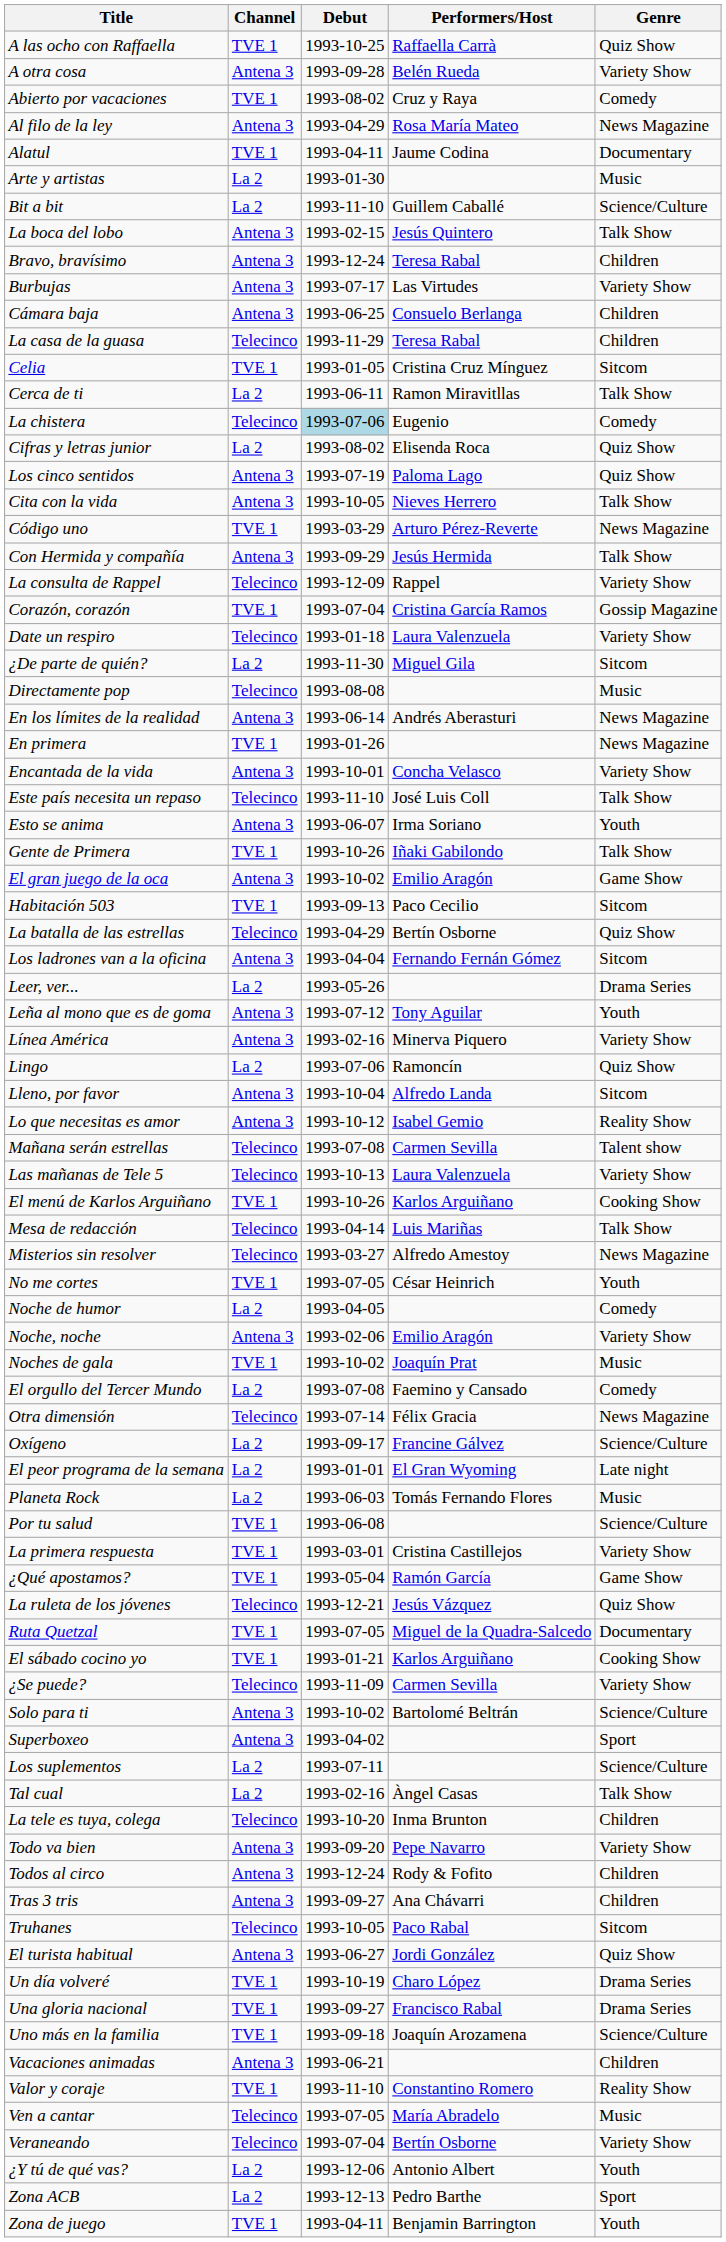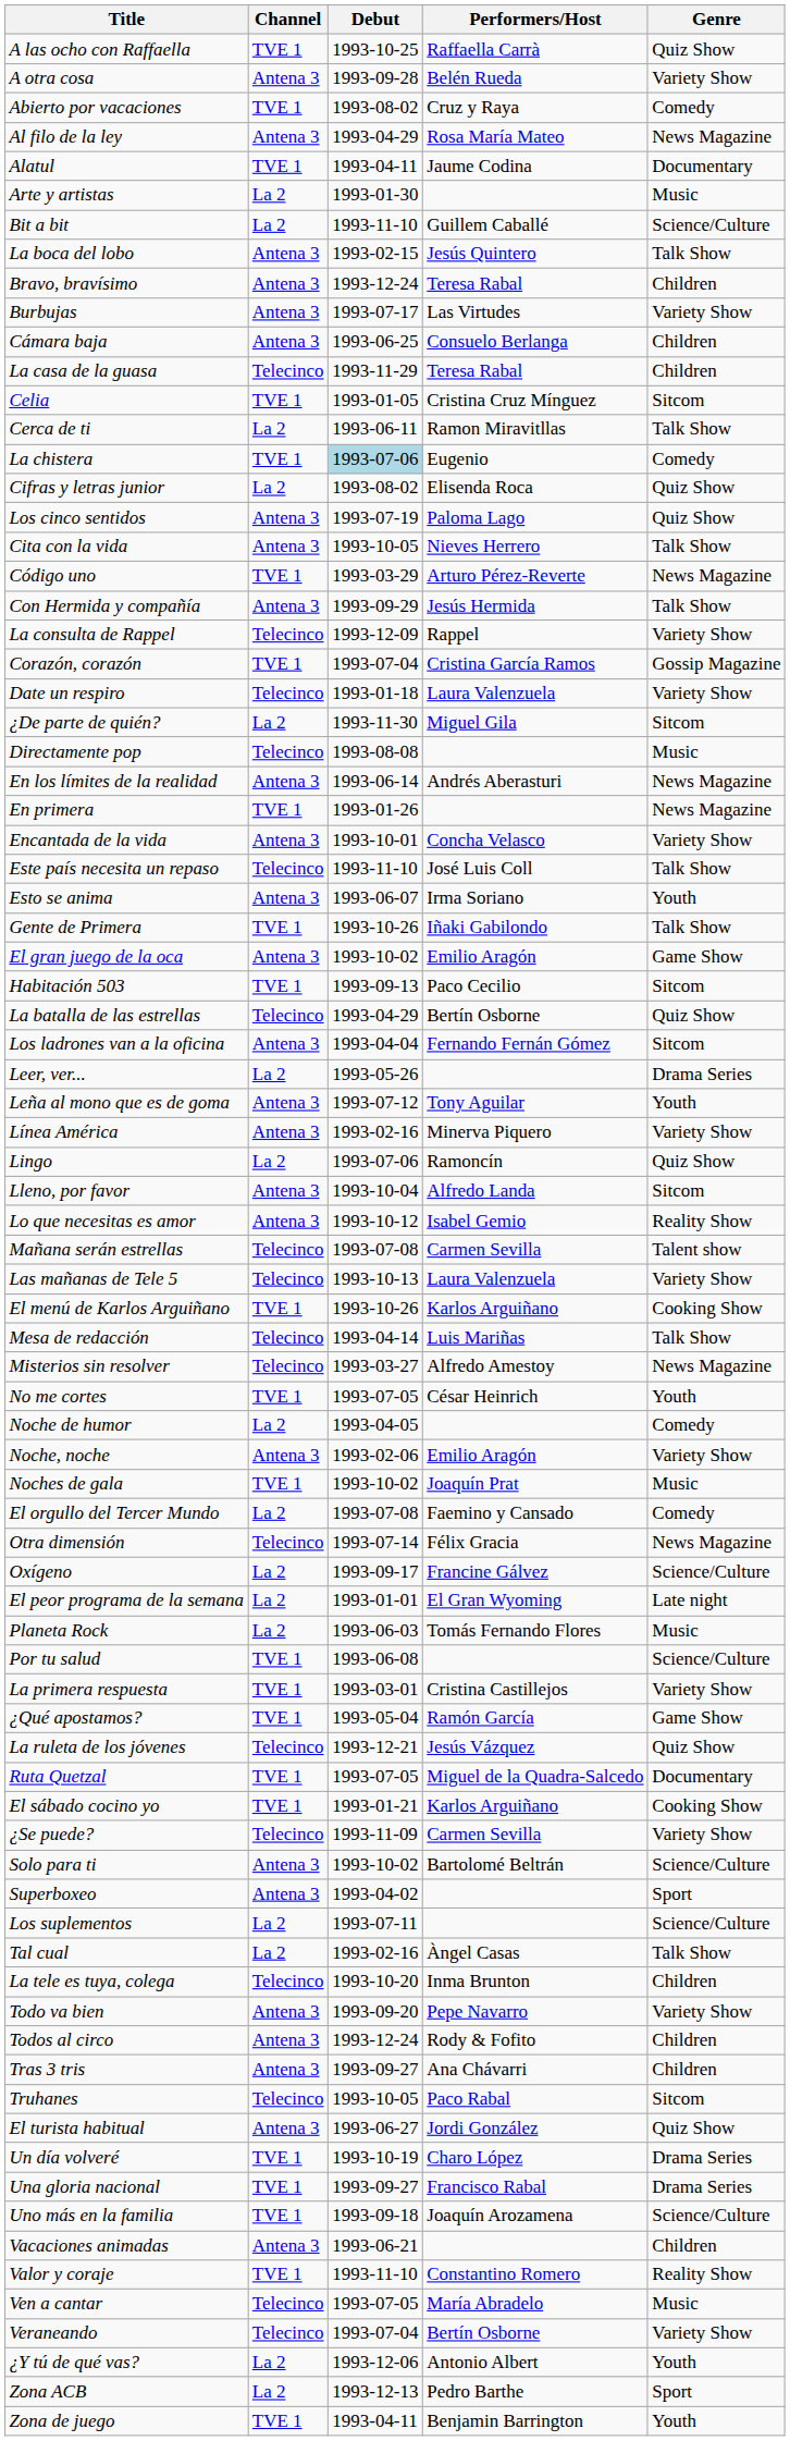 <table class="wikitable sortable">
 <tr>
 <th>Title</th>
 <th>Channel</th>
 <th>Debut</th>
 <th>Performers/Host</th>
 <th>Genre</th>
 </tr>
 <tr>
 <td><em>A las ocho con Raffaella</em></td>
 <td><a href='#'>TVE 1</a></td>
 <td>1993-10-25</td>
 <td><a href='#'>Raffaella Carrà</a></td>
 <td>Quiz Show</td>
 </tr>
 <tr>
 <td><em>A otra cosa</em></td>
 <td><a href='#'>Antena 3</a></td>
 <td>1993-09-28</td>
 <td><a href='#'>Belén Rueda</a></td>
 <td>Variety Show</td>
 </tr>
 <tr>
 <td><em>Abierto por vacaciones</em></td>
 <td><a href='#'>TVE 1</a></td>
 <td>1993-08-02</td>
 <td>Cruz y Raya</td>
 <td>Comedy</td>
 </tr>
 <tr>
 <td><em>Al filo de la ley</em></td>
 <td><a href='#'>Antena 3</a></td>
 <td>1993-04-29</td>
 <td><a href='#'>Rosa María Mateo</a></td>
 <td>News Magazine</td>
 </tr>
 <tr>
 <td><em>Alatul</em></td>
 <td><a href='#'>TVE 1</a></td>
 <td>1993-04-11</td>
 <td>Jaume Codina</td>
 <td>Documentary</td>
 </tr>
 <tr>
 <td><em>Arte y artistas</em></td>
 <td><a href='#'>La 2</a></td>
 <td>1993-01-30</td>
 <td></td>
 <td>Music</td>
 </tr>
 <tr>
 <td><em>Bit a bit</em></td>
 <td><a href='#'>La 2</a></td>
 <td>1993-11-10</td>
 <td>Guillem Caballé</td>
 <td>Science/Culture</td>
 </tr>
 <tr>
 <td><em>La boca del lobo</em></td>
 <td><a href='#'>Antena 3</a></td>
 <td>1993-02-15</td>
 <td><a href='#'>Jesús Quintero</a></td>
 <td>Talk Show</td>
 </tr>
 <tr>
 <td><em>Bravo, bravísimo</em></td>
 <td><a href='#'>Antena 3</a></td>
 <td>1993-12-24</td>
 <td><a href='#'>Teresa Rabal</a></td>
 <td>Children</td>
 </tr>
 <tr>
 <td><em>Burbujas</em></td>
 <td><a href='#'>Antena 3</a></td>
 <td>1993-07-17</td>
 <td>Las Virtudes</td>
 <td>Variety Show</td>
 </tr>
 <tr>
 <td><em>Cámara baja</em></td>
 <td><a href='#'>Antena 3</a></td>
 <td>1993-06-25</td>
 <td><a href='#'>Consuelo Berlanga</a></td>
 <td>Children</td>
 </tr>
 <tr>
 <td><em>La casa de la guasa</em></td>
 <td><a href='#'>Telecinco</a></td>
 <td>1993-11-29</td>
 <td><a href='#'>Teresa Rabal</a></td>
 <td>Children</td>
 </tr>
 <tr>
 <td><em><a href='#'>Celia</a></em></td>
 <td><a href='#'>TVE 1</a></td>
 <td>1993-01-05</td>
 <td>Cristina Cruz Mínguez</td>
 <td>Sitcom</td>
 </tr>
 <tr>
 <td><em>Cerca de ti</em></td>
 <td><a href='#'>La 2</a></td>
 <td>1993-06-11</td>
 <td>Ramon Miravitllas</td>
 <td>Talk Show</td>
 </tr>
 <tr>
 <td><em>La chistera</em></td>
-<td><a href='#'>Telecinco</a></td>
+<td><a href='#'>TVE 1</a></td>
 <td style="background: lightblue;">1993-07-06</td>
 <td>Eugenio</td>
 <td>Comedy</td>
 </tr>
 <tr>
 <td><em>Cifras y letras junior</em></td>
 <td><a href='#'>La 2</a></td>
 <td>1993-08-02</td>
 <td>Elisenda Roca</td>
 <td>Quiz Show</td>
 </tr>
 <tr>
 <td><em>Los cinco sentidos</em></td>
 <td><a href='#'>Antena 3</a></td>
 <td>1993-07-19</td>
 <td><a href='#'>Paloma Lago</a></td>
 <td>Quiz Show</td>
 </tr>
 <tr>
 <td><em>Cita con la vida</em></td>
 <td><a href='#'>Antena 3</a></td>
 <td>1993-10-05</td>
 <td><a href='#'>Nieves Herrero</a></td>
 <td>Talk Show</td>
 </tr>
 <tr>
 <td><em>Código uno</em></td>
 <td><a href='#'>TVE 1</a></td>
 <td>1993-03-29</td>
 <td><a href='#'>Arturo Pérez-Reverte</a></td>
 <td>News Magazine</td>
 </tr>
 <tr>
 <td><em>Con Hermida y compañía</em></td>
 <td><a href='#'>Antena 3</a></td>
 <td>1993-09-29</td>
 <td><a href='#'>Jesús Hermida</a></td>
 <td>Talk Show</td>
 </tr>
 <tr>
 <td><em>La consulta de Rappel</em></td>
 <td><a href='#'>Telecinco</a></td>
 <td>1993-12-09</td>
 <td>Rappel</td>
 <td>Variety Show</td>
 </tr>
 <tr>
 <td><em>Corazón, corazón</em></td>
 <td><a href='#'>TVE 1</a></td>
 <td>1993-07-04</td>
 <td><a href='#'>Cristina García Ramos</a></td>
 <td>Gossip Magazine</td>
 </tr>
 <tr>
 <td><em>Date un respiro</em></td>
 <td><a href='#'>Telecinco</a></td>
 <td>1993-01-18</td>
 <td><a href='#'>Laura Valenzuela</a></td>
 <td>Variety Show</td>
 </tr>
 <tr>
 <td><em>¿De parte de quién?</em></td>
 <td><a href='#'>La 2</a></td>
 <td>1993-11-30</td>
 <td><a href='#'>Miguel Gila</a></td>
 <td>Sitcom</td>
 </tr>
 <tr>
 <td><em>Directamente pop</em></td>
 <td><a href='#'>Telecinco</a></td>
 <td>1993-08-08</td>
 <td></td>
 <td>Music</td>
 </tr>
 <tr>
 <td><em>En los límites de la realidad</em></td>
 <td><a href='#'>Antena 3</a></td>
 <td>1993-06-14</td>
 <td>Andrés Aberasturi</td>
 <td>News Magazine</td>
 </tr>
 <tr>
 <td><em>En primera</em></td>
 <td><a href='#'>TVE 1</a></td>
 <td>1993-01-26</td>
 <td></td>
 <td>News Magazine</td>
 </tr>
 <tr>
 <td><em>Encantada de la vida</em></td>
 <td><a href='#'>Antena 3</a></td>
 <td>1993-10-01</td>
 <td><a href='#'>Concha Velasco</a></td>
 <td>Variety Show</td>
 </tr>
 <tr>
 <td><em>Este país necesita un repaso</em></td>
 <td><a href='#'>Telecinco</a></td>
 <td>1993-11-10</td>
 <td>José Luis Coll</td>
 <td>Talk Show</td>
 </tr>
 <tr>
 <td><em>Esto se anima</em></td>
 <td><a href='#'>Antena 3</a></td>
 <td>1993-06-07</td>
 <td>Irma Soriano</td>
 <td>Youth</td>
 </tr>
 <tr>
 <td><em>Gente de Primera</em></td>
 <td><a href='#'>TVE 1</a></td>
 <td>1993-10-26</td>
 <td><a href='#'>Iñaki Gabilondo</a></td>
 <td>Talk Show</td>
 </tr>
 <tr>
 <td><em><a href='#'>El gran juego de la oca</a></em></td>
 <td><a href='#'>Antena 3</a></td>
 <td>1993-10-02</td>
 <td><a href='#'>Emilio Aragón</a></td>
 <td>Game Show</td>
 </tr>
 <tr>
 <td><em>Habitación 503</em></td>
 <td><a href='#'>TVE 1</a></td>
 <td>1993-09-13</td>
 <td>Paco Cecilio</td>
 <td>Sitcom</td>
 </tr>
 <tr>
 <td><em>La batalla de las estrellas</em></td>
 <td><a href='#'>Telecinco</a></td>
 <td>1993-04-29</td>
 <td>Bertín Osborne</td>
 <td>Quiz Show</td>
 </tr>
 <tr>
 <td><em>Los ladrones van a la oficina</em></td>
 <td><a href='#'>Antena 3</a></td>
 <td>1993-04-04</td>
 <td><a href='#'>Fernando Fernán Gómez</a></td>
 <td>Sitcom</td>
 </tr>
 <tr>
 <td><em>Leer, ver...</em></td>
 <td><a href='#'>La 2</a></td>
 <td>1993-05-26</td>
 <td></td>
 <td>Drama Series</td>
 </tr>
 <tr>
 <td><em>Leña al mono que es de goma</em></td>
 <td><a href='#'>Antena 3</a></td>
 <td>1993-07-12</td>
 <td><a href='#'>Tony Aguilar</a></td>
 <td>Youth</td>
 </tr>
 <tr>
 <td><em>Línea América</em></td>
 <td><a href='#'>Antena 3</a></td>
 <td>1993-02-16</td>
 <td>Minerva Piquero</td>
 <td>Variety Show</td>
 </tr>
 <tr>
 <td><em>Lingo</em></td>
 <td><a href='#'>La 2</a></td>
 <td>1993-07-06</td>
 <td>Ramoncín</td>
 <td>Quiz Show</td>
 </tr>
 <tr>
 <td><em>Lleno, por favor</em></td>
 <td><a href='#'>Antena 3</a></td>
 <td>1993-10-04</td>
 <td><a href='#'>Alfredo Landa</a></td>
 <td>Sitcom</td>
 </tr>
 <tr>
 <td><em>Lo que necesitas es amor</em></td>
 <td><a href='#'>Antena 3</a></td>
 <td>1993-10-12</td>
 <td><a href='#'>Isabel Gemio</a></td>
 <td>Reality Show</td>
 </tr>
 <tr>
 <td><em>Mañana serán estrellas</em></td>
 <td><a href='#'>Telecinco</a></td>
 <td>1993-07-08</td>
 <td><a href='#'>Carmen Sevilla</a></td>
 <td>Talent show</td>
 </tr>
 <tr>
 <td><em>Las mañanas de Tele 5</em></td>
 <td><a href='#'>Telecinco</a></td>
 <td>1993-10-13</td>
 <td><a href='#'>Laura Valenzuela</a></td>
 <td>Variety Show</td>
 </tr>
 <tr>
 <td><em>El menú de Karlos Arguiñano</em></td>
 <td><a href='#'>TVE 1</a></td>
 <td>1993-10-26</td>
 <td><a href='#'>Karlos Arguiñano</a></td>
 <td>Cooking Show</td>
 </tr>
 <tr>
 <td><em>Mesa de redacción</em></td>
 <td><a href='#'>Telecinco</a></td>
 <td>1993-04-14</td>
 <td><a href='#'>Luis Mariñas</a></td>
 <td>Talk Show</td>
 </tr>
 <tr>
 <td><em>Misterios sin resolver</em></td>
 <td><a href='#'>Telecinco</a></td>
 <td>1993-03-27</td>
 <td>Alfredo Amestoy</td>
 <td>News Magazine</td>
 </tr>
 <tr>
 <td><em>No me cortes</em></td>
 <td><a href='#'>TVE 1</a></td>
 <td>1993-07-05</td>
 <td>César Heinrich</td>
 <td>Youth</td>
 </tr>
 <tr>
 <td><em>Noche de humor</em></td>
 <td><a href='#'>La 2</a></td>
 <td>1993-04-05</td>
 <td></td>
 <td>Comedy</td>
 </tr>
 <tr>
 <td><em>Noche, noche</em></td>
 <td><a href='#'>Antena 3</a></td>
 <td>1993-02-06</td>
 <td><a href='#'>Emilio Aragón</a></td>
 <td>Variety Show</td>
 </tr>
 <tr>
 <td><em>Noches de gala</em></td>
 <td><a href='#'>TVE 1</a></td>
 <td>1993-10-02</td>
 <td><a href='#'>Joaquín Prat</a></td>
 <td>Music</td>
 </tr>
 <tr>
 <td><em>El orgullo del Tercer Mundo</em></td>
 <td><a href='#'>La 2</a></td>
 <td>1993-07-08</td>
 <td>Faemino y Cansado</td>
 <td>Comedy</td>
 </tr>
 <tr>
 <td><em>Otra dimensión</em></td>
 <td><a href='#'>Telecinco</a></td>
 <td>1993-07-14</td>
 <td>Félix Gracia</td>
 <td>News Magazine</td>
 </tr>
 <tr>
 <td><em>Oxígeno</em></td>
 <td><a href='#'>La 2</a></td>
 <td>1993-09-17</td>
 <td><a href='#'>Francine Gálvez</a></td>
 <td>Science/Culture</td>
 </tr>
 <tr>
 <td><em>El peor programa de la semana</em></td>
 <td><a href='#'>La 2</a></td>
 <td>1993-01-01</td>
 <td><a href='#'>El Gran Wyoming</a></td>
 <td>Late night</td>
 </tr>
 <tr>
 <td><em>Planeta Rock</em></td>
 <td><a href='#'>La 2</a></td>
 <td>1993-06-03</td>
 <td>Tomás Fernando Flores</td>
 <td>Music</td>
 </tr>
 <tr>
 <td><em>Por tu salud</em></td>
 <td><a href='#'>TVE 1</a></td>
 <td>1993-06-08</td>
 <td></td>
 <td>Science/Culture</td>
 </tr>
 <tr>
 <td><em>La primera respuesta</em></td>
 <td><a href='#'>TVE 1</a></td>
 <td>1993-03-01</td>
 <td>Cristina Castillejos</td>
 <td>Variety Show</td>
 </tr>
 <tr>
 <td><em>¿Qué apostamos?</em></td>
 <td><a href='#'>TVE 1</a></td>
 <td>1993-05-04</td>
 <td><a href='#'>Ramón García</a></td>
 <td>Game Show</td>
 </tr>
 <tr>
 <td><em>La ruleta de los jóvenes</em></td>
 <td><a href='#'>Telecinco</a></td>
 <td>1993-12-21</td>
 <td><a href='#'>Jesús Vázquez</a></td>
 <td>Quiz Show</td>
 </tr>
 <tr>
 <td><em><a href='#'>Ruta Quetzal</a></em></td>
 <td><a href='#'>TVE 1</a></td>
 <td>1993-07-05</td>
 <td><a href='#'>Miguel de la Quadra-Salcedo</a></td>
 <td>Documentary</td>
 </tr>
 <tr>
 <td><em>El sábado cocino yo</em></td>
 <td><a href='#'>TVE 1</a></td>
 <td>1993-01-21</td>
 <td><a href='#'>Karlos Arguiñano</a></td>
 <td>Cooking Show</td>
 </tr>
 <tr>
 <td><em>¿Se puede?</em></td>
 <td><a href='#'>Telecinco</a></td>
 <td>1993-11-09</td>
 <td><a href='#'>Carmen Sevilla</a></td>
 <td>Variety Show</td>
 </tr>
 <tr>
 <td><em>Solo para ti</em></td>
 <td><a href='#'>Antena 3</a></td>
 <td>1993-10-02</td>
 <td>Bartolomé Beltrán</td>
 <td>Science/Culture</td>
 </tr>
 <tr>
 <td><em>Superboxeo</em></td>
 <td><a href='#'>Antena 3</a></td>
 <td>1993-04-02</td>
 <td></td>
 <td>Sport</td>
 </tr>
 <tr>
 <td><em>Los suplementos</em></td>
 <td><a href='#'>La 2</a></td>
 <td>1993-07-11</td>
 <td></td>
 <td>Science/Culture</td>
 </tr>
 <tr>
 <td><em>Tal cual</em></td>
 <td><a href='#'>La 2</a></td>
 <td>1993-02-16</td>
 <td>Àngel Casas</td>
 <td>Talk Show</td>
 </tr>
 <tr>
 <td><em>La tele es tuya, colega</em></td>
 <td><a href='#'>Telecinco</a></td>
 <td>1993-10-20</td>
 <td>Inma Brunton</td>
 <td>Children</td>
 </tr>
 <tr>
 <td><em>Todo va bien</em></td>
 <td><a href='#'>Antena 3</a></td>
 <td>1993-09-20</td>
 <td><a href='#'>Pepe Navarro</a></td>
 <td>Variety Show</td>
 </tr>
 <tr>
 <td><em>Todos al circo</em></td>
 <td><a href='#'>Antena 3</a></td>
 <td>1993-12-24</td>
 <td>Rody & Fofito</td>
 <td>Children</td>
 </tr>
 <tr>
 <td><em>Tras 3 tris</em></td>
 <td><a href='#'>Antena 3</a></td>
 <td>1993-09-27</td>
 <td>Ana Chávarri</td>
 <td>Children</td>
 </tr>
 <tr>
 <td><em>Truhanes</em></td>
 <td><a href='#'>Telecinco</a></td>
 <td>1993-10-05</td>
 <td><a href='#'>Paco Rabal</a></td>
 <td>Sitcom</td>
 </tr>
 <tr>
 <td><em>El turista habitual</em></td>
 <td><a href='#'>Antena 3</a></td>
 <td>1993-06-27</td>
 <td><a href='#'>Jordi González</a></td>
 <td>Quiz Show</td>
 </tr>
 <tr>
 <td><em>Un día volveré</em></td>
 <td><a href='#'>TVE 1</a></td>
 <td>1993-10-19</td>
 <td><a href='#'>Charo López</a></td>
 <td>Drama Series</td>
 </tr>
 <tr>
 <td><em>Una gloria nacional</em></td>
 <td><a href='#'>TVE 1</a></td>
 <td>1993-09-27</td>
 <td><a href='#'>Francisco Rabal</a></td>
 <td>Drama Series</td>
 </tr>
 <tr>
 <td><em>Uno más en la familia</em></td>
 <td><a href='#'>TVE 1</a></td>
 <td>1993-09-18</td>
 <td>Joaquín Arozamena</td>
 <td>Science/Culture</td>
 </tr>
 <tr>
 <td><em>Vacaciones animadas</em></td>
 <td><a href='#'>Antena 3</a></td>
 <td>1993-06-21</td>
 <td></td>
 <td>Children</td>
 </tr>
 <tr>
 <td><em>Valor y coraje</em></td>
 <td><a href='#'>TVE 1</a></td>
 <td>1993-11-10</td>
 <td><a href='#'>Constantino Romero</a></td>
 <td>Reality Show</td>
 </tr>
 <tr>
 <td><em>Ven a cantar</em></td>
 <td><a href='#'>Telecinco</a></td>
 <td>1993-07-05</td>
 <td><a href='#'>María Abradelo</a></td>
 <td>Music</td>
 </tr>
 <tr>
 <td><em>Veraneando</em></td>
 <td><a href='#'>Telecinco</a></td>
 <td>1993-07-04</td>
 <td><a href='#'>Bertín Osborne</a></td>
 <td>Variety Show</td>
 </tr>
 <tr>
 <td><em>¿Y tú de qué vas?</em></td>
 <td><a href='#'>La 2</a></td>
 <td>1993-12-06</td>
 <td>Antonio Albert</td>
 <td>Youth</td>
 </tr>
 <tr>
 <td><em>Zona ACB</em></td>
 <td><a href='#'>La 2</a></td>
 <td>1993-12-13</td>
 <td>Pedro Barthe</td>
 <td>Sport</td>
 </tr>
 <tr>
 <td><em>Zona de juego</em></td>
 <td><a href='#'>TVE 1</a></td>
 <td>1993-04-11</td>
 <td>Benjamin Barrington</td>
 <td>Youth</td>
 </tr>
 </table>
